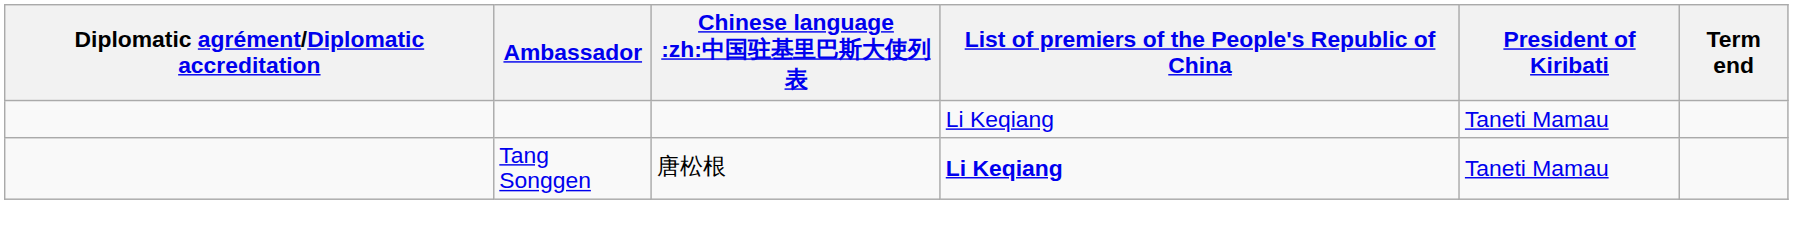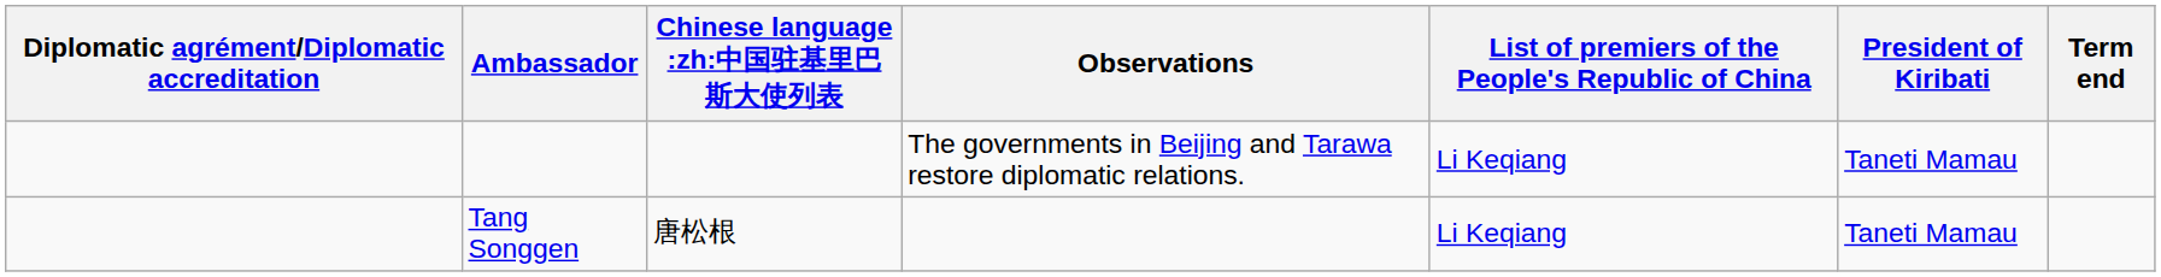 <table class="wikitable sortable">
 <tr>
 <th>Diplomatic <a href='#'>agrément</a>/<a href='#'>Diplomatic accreditation</a></th>
 <th><a href='#'>Ambassador</a></th>
 <th><a href='#'>Chinese language</a><br><a href='#'>:zh:中国驻基里巴斯大使列表</a></th>
+<th>Observations</th>
 <th><a href='#'>List of premiers of the People's Republic of China</a></th>
 <th><a href='#'>President of Kiribati</a></th>
 <th>Term end</th>
 </tr>
 <tr>
 <td></td>
 <td></td>
 <td></td>
+<td>The governments in <a href='#'>Beijing</a> and <a href='#'>Tarawa</a> restore diplomatic relations.</td>
 <td><a href='#'>Li Keqiang</a></td>
 <td><a href='#'>Taneti Mamau</a></td>
 <td></td>
 </tr>
 <tr>
 <td></td>
 <td><a href='#'>Tang Songgen</a></td>
 <td>唐松根</td>
-<td><strong><a href='#'>Li Keqiang</a></strong></td>
+<td></td>
+<td><a href='#'>Li Keqiang</a></td>
 <td><a href='#'>Taneti Mamau</a></td>
 <td></td>
 </tr>
 </table>
